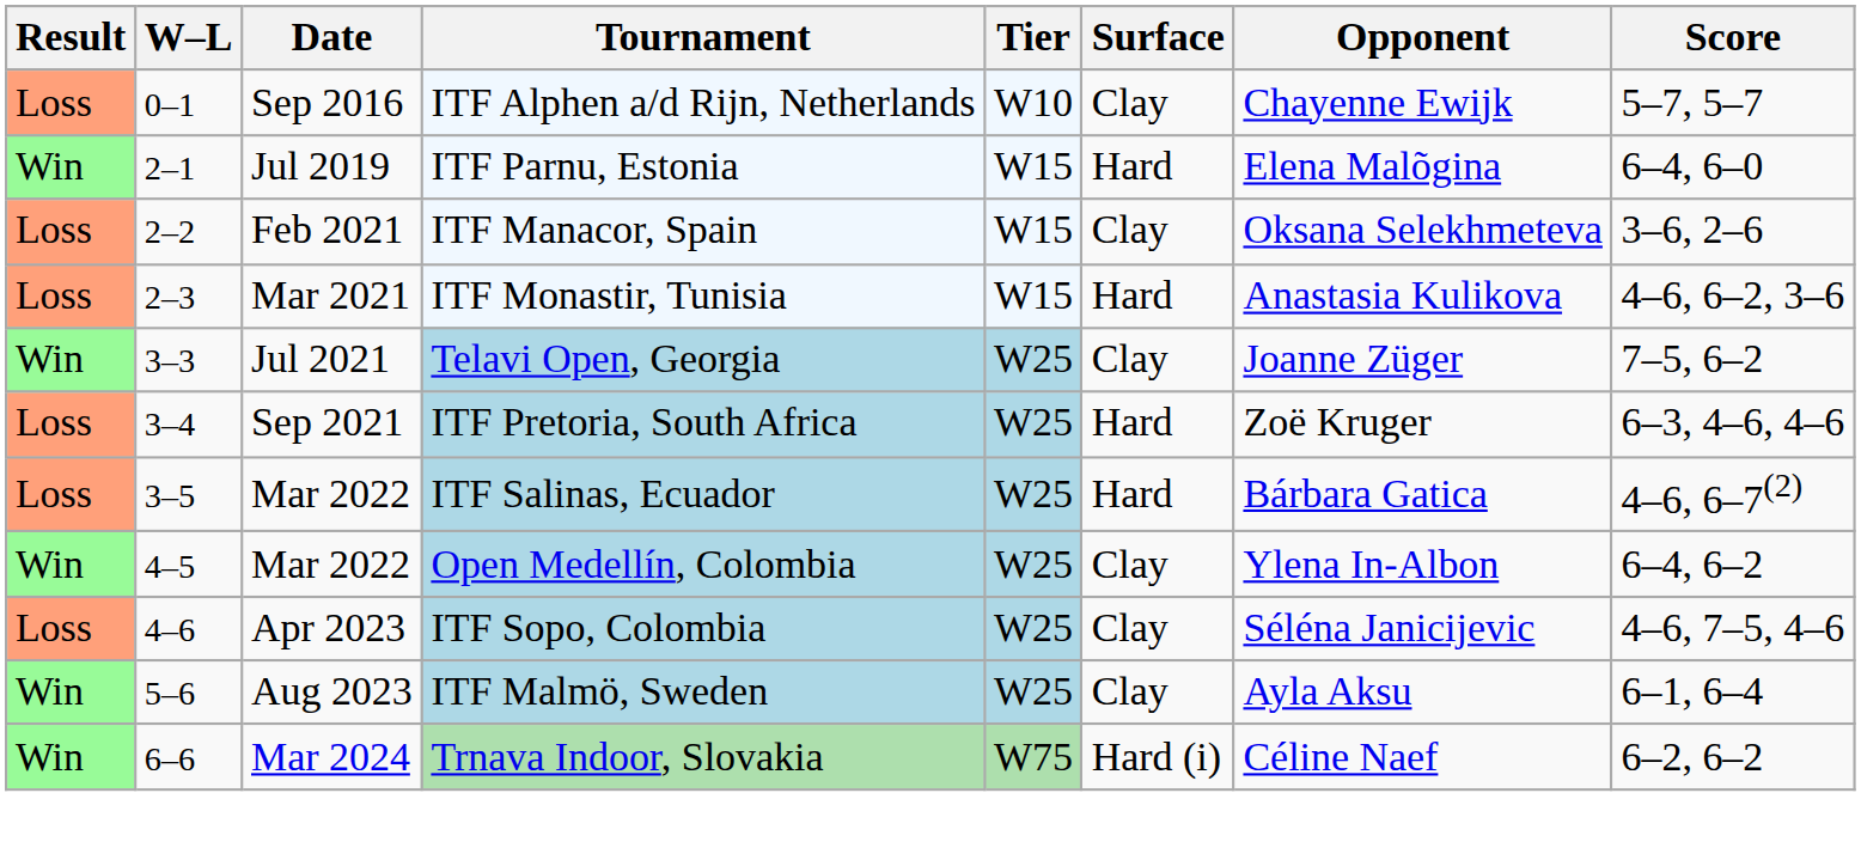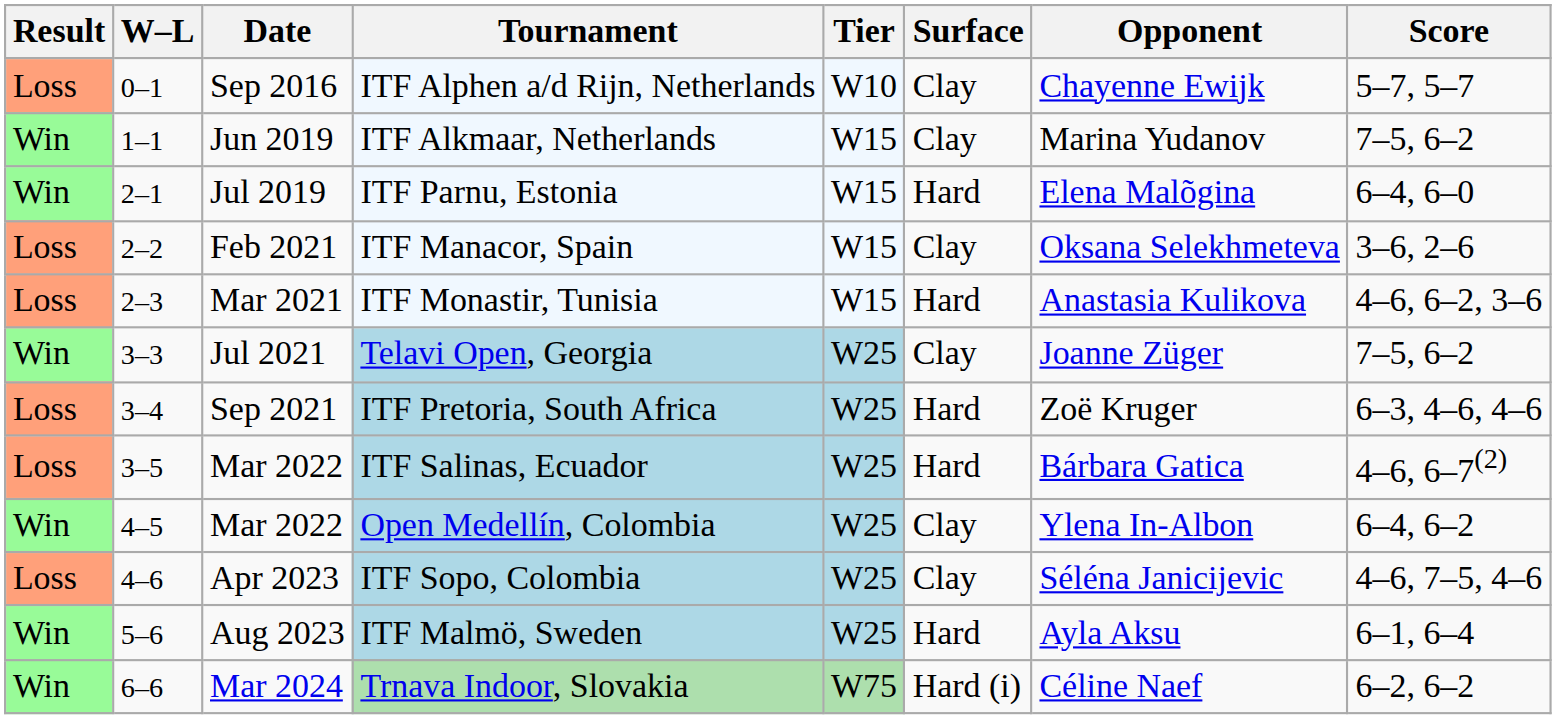 <table class="sortable wikitable">
 <tr>
 <th>Result</th>
 <th class=unsortable>W–L</th>
 <th>Date</th>
 <th>Tournament</th>
 <th>Tier</th>
 <th>Surface</th>
 <th>Opponent</th>
 <th class=unsortable>Score</th>
 </tr>
 <tr>
 <td bgcolor=ffa07a>Loss</td>
 <td><small>0–1</small></td>
 <td>Sep 2016</td>
 <td style="background:#f0f8ff;">ITF Alphen a/d Rijn, Netherlands</td>
 <td style="background:#f0f8ff;">W10</td>
 <td>Clay</td>
 <td> <a href='#'>Chayenne Ewijk</a></td>
 <td>5–7, 5–7</td>
+</tr>
+<tr>
+<td bgcolor=98FB98>Win</td>
+<td><small>1–1</small></td>
+<td>Jun 2019</td>
+<td style="background:#f0f8ff;">ITF Alkmaar, Netherlands</td>
+<td style="background:#f0f8ff;">W15</td>
+<td>Clay</td>
+<td> Marina Yudanov</td>
+<td>7–5, 6–2</td>
 </tr>
 <tr>
 <td bgcolor=98FB98>Win</td>
 <td><small>2–1</small></td>
 <td>Jul 2019</td>
 <td style="background:#f0f8ff;">ITF Parnu, Estonia</td>
 <td style="background:#f0f8ff;">W15</td>
 <td>Hard</td>
 <td> <a href='#'>Elena Malõgina</a></td>
 <td>6–4, 6–0</td>
 </tr>
 <tr>
 <td bgcolor=ffa07a>Loss</td>
 <td><small>2–2</small></td>
 <td>Feb 2021</td>
 <td style="background:#f0f8ff;">ITF Manacor, Spain</td>
 <td style="background:#f0f8ff;">W15</td>
 <td>Clay</td>
 <td> <a href='#'>Oksana Selekhmeteva</a></td>
 <td>3–6, 2–6</td>
 </tr>
 <tr>
 <td bgcolor=ffa07a>Loss</td>
 <td><small>2–3</small></td>
 <td>Mar 2021</td>
 <td style="background:#f0f8ff;">ITF Monastir, Tunisia</td>
 <td style="background:#f0f8ff;">W15</td>
 <td>Hard</td>
 <td> <a href='#'>Anastasia Kulikova</a></td>
 <td>4–6, 6–2, 3–6</td>
 </tr>
 <tr>
 <td bgcolor=#98FB98>Win</td>
 <td><small>3–3</small></td>
 <td>Jul 2021</td>
 <td style="background:lightblue;"><a href='#'>Telavi Open</a>, Georgia</td>
 <td style="background:lightblue;">W25</td>
 <td>Clay</td>
 <td> <a href='#'>Joanne Züger</a></td>
 <td>7–5, 6–2</td>
 </tr>
 <tr>
 <td bgcolor=ffa07a>Loss</td>
 <td><small>3–4</small></td>
 <td>Sep 2021</td>
 <td style="background:lightblue;">ITF Pretoria, South Africa</td>
 <td style="background:lightblue;">W25</td>
 <td>Hard</td>
 <td> Zoë Kruger</td>
 <td>6–3, 4–6, 4–6</td>
 </tr>
 <tr>
 <td bgcolor=ffa07a>Loss</td>
 <td><small>3–5</small></td>
 <td>Mar 2022</td>
 <td style="background:lightblue;">ITF Salinas, Ecuador</td>
 <td style="background:lightblue;">W25</td>
 <td>Hard</td>
 <td> <a href='#'>Bárbara Gatica</a></td>
 <td>4–6, 6–7<sup>(2)</sup></td>
 </tr>
 <tr>
 <td bgcolor=98FB98>Win</td>
 <td><small>4–5</small></td>
 <td>Mar 2022</td>
 <td style="background:lightblue;"><a href='#'>Open Medellín</a>, Colombia</td>
 <td style="background:lightblue;">W25</td>
 <td>Clay</td>
 <td> <a href='#'>Ylena In-Albon</a></td>
 <td>6–4, 6–2</td>
 </tr>
 <tr>
 <td bgcolor=ffa07a>Loss</td>
 <td><small>4–6</small></td>
 <td>Apr 2023</td>
 <td style="background:lightblue;">ITF Sopo, Colombia</td>
 <td style="background:lightblue;">W25</td>
 <td>Clay</td>
 <td> <a href='#'>Séléna Janicijevic</a></td>
 <td>4–6, 7–5, 4–6</td>
 </tr>
 <tr>
 <td bgcolor=98FB98>Win</td>
 <td><small>5–6</small></td>
 <td>Aug 2023</td>
 <td style="background:lightblue;">ITF Malmö, Sweden</td>
 <td style="background:lightblue;">W25</td>
-<td>Clay</td>
+<td>Hard</td>
 <td> <a href='#'>Ayla Aksu</a></td>
 <td>6–1, 6–4</td>
 </tr>
 <tr>
 <td bgcolor=98FB98>Win</td>
 <td><small>6–6</small></td>
 <td><a href='#'>Mar 2024</a></td>
 <td style="background:#addfad;"><a href='#'>Trnava Indoor</a>, Slovakia</td>
 <td style="background:#addfad;">W75</td>
 <td>Hard (i)</td>
 <td> <a href='#'>Céline Naef</a></td>
 <td>6–2, 6–2</td>
 </tr>
 </table>
